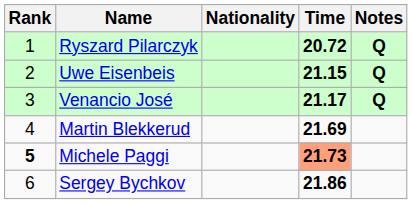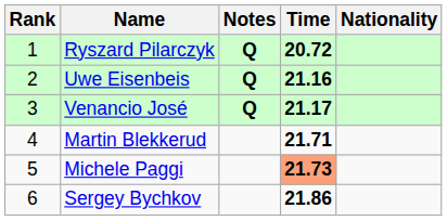 <table class="wikitable sortable" style="text-align:center">
 <tr>
 <th>Rank</th>
 <th>Name</th>
+<th>Notes</th>
+<th>Time</th>
 <th>Nationality</th>
-<th>Time</th>
-<th>Notes</th>
 </tr>
 <tr bgcolor=ccffcc>
 <td>1</td>
 <td align=left><a href='#'>Ryszard Pilarczyk</a></td>
+<td><strong>Q</strong></td>
+<td><strong>20.72</strong></td>
 <td align=left></td>
-<td><strong>20.72</strong></td>
-<td><strong>Q</strong></td>
 </tr>
 <tr bgcolor=ccffcc>
 <td>2</td>
 <td align=left><a href='#'>Uwe Eisenbeis</a></td>
+<td><strong>Q</strong></td>
+<td><strong>21.16</strong></td>
 <td align=left></td>
-<td><strong>21.15</strong></td>
-<td><strong>Q</strong></td>
 </tr>
 <tr bgcolor=ccffcc>
 <td>3</td>
 <td align=left><a href='#'>Venancio José</a></td>
+<td><strong>Q</strong></td>
+<td><strong>21.17</strong></td>
 <td align=left></td>
-<td><strong>21.17</strong></td>
-<td><strong>Q</strong></td>
 </tr>
 <tr>
 <td>4</td>
 <td align=left><a href='#'>Martin Blekkerud</a></td>
+<td></td>
+<td><strong>21.71</strong></td>
 <td align=left></td>
-<td><strong>21.69</strong></td>
-<td></td>
 </tr>
 <tr>
-<td><strong>5</strong></td>
+<td>5</td>
 <td align=left><a href='#'>Michele Paggi</a></td>
+<td></td>
+<td style="background: lightsalmon;"><strong>21.73</strong></td>
 <td align=left></td>
-<td style="background: lightsalmon;"><strong>21.73</strong></td>
-<td></td>
 </tr>
 <tr>
 <td>6</td>
 <td align=left><a href='#'>Sergey Bychkov</a></td>
+<td></td>
+<td><strong>21.86</strong></td>
 <td align=left></td>
-<td><strong>21.86</strong></td>
-<td></td>
 </tr>
 </table>
